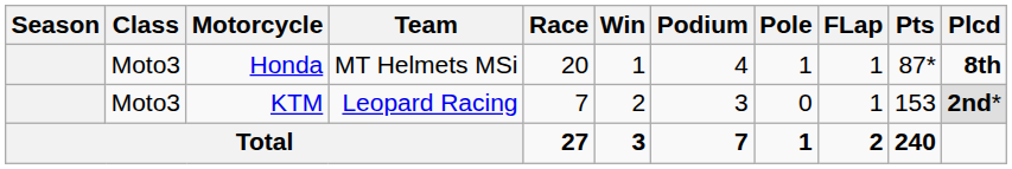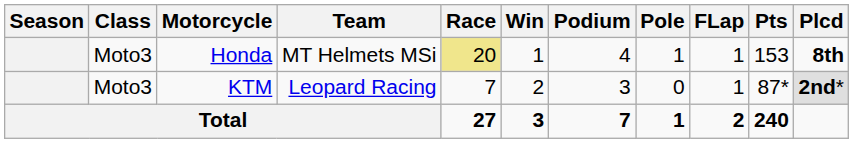 <table class="wikitable" style="text-align:right;">
 <tr>
 <th>Season</th>
 <th>Class</th>
 <th>Motorcycle</th>
 <th>Team</th>
 <th>Race</th>
 <th>Win</th>
 <th>Podium</th>
 <th>Pole</th>
 <th>FLap</th>
 <th>Pts</th>
 <th>Plcd</th>
 </tr>
 <tr>
 <th></th>
 <td>Moto3</td>
 <td><a href='#'>Honda</a></td>
 <td>MT Helmets MSi</td>
-<td>20</td>
+<td style="background: khaki;">20</td>
 <td>1</td>
 <td>4</td>
 <td>1</td>
 <td>1</td>
-<td>87*</td>
+<td>153</td>
 <td><strong>8th</strong></td>
 </tr>
 <tr>
 <th></th>
 <td>Moto3</td>
 <td><a href='#'>KTM</a></td>
 <td><a href='#'>Leopard Racing</a></td>
 <td>7</td>
 <td>2</td>
 <td>3</td>
 <td>0</td>
 <td>1</td>
-<td>153</td>
+<td>87*</td>
 <td style="background:#DFDFDF;"><strong>2nd</strong>*</td>
 </tr>
 <tr>
 <th colspan="4">Total</th>
 <td><strong>27</strong></td>
 <td><strong>3</strong></td>
 <td><strong>7</strong></td>
 <td><strong>1</strong></td>
 <td><strong>2</strong></td>
 <td><strong>240</strong></td>
 <td></td>
 </tr>
 </table>
